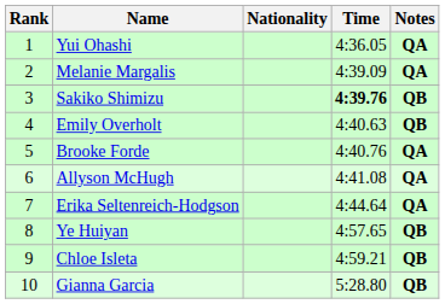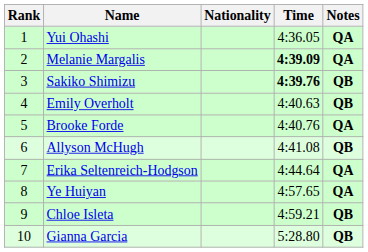 <table class="wikitable sortable" style="text-align:center">
 <tr>
 <th>Rank</th>
 <th>Name</th>
 <th>Nationality</th>
 <th>Time</th>
 <th>Notes</th>
 </tr>
 <tr bgcolor=ccffcc>
 <td>1</td>
 <td align=left><a href='#'>Yui Ohashi</a></td>
 <td align=left></td>
 <td>4:36.05</td>
 <td><strong>QA</strong></td>
 </tr>
 <tr bgcolor=ccffcc>
 <td>2</td>
 <td align=left><a href='#'>Melanie Margalis</a></td>
 <td align=left></td>
-<td>4:39.09</td>
+<td><strong>4:39.09</strong></td>
 <td><strong>QA</strong></td>
 </tr>
 <tr bgcolor=ccffcc>
 <td>3</td>
 <td align=left><a href='#'>Sakiko Shimizu</a></td>
 <td align=left></td>
 <td><strong>4:39.76</strong></td>
 <td><strong>QB</strong></td>
 </tr>
 <tr bgcolor=ccffcc>
 <td>4</td>
 <td align=left><a href='#'>Emily Overholt</a></td>
 <td align=left></td>
 <td>4:40.63</td>
 <td><strong>QB</strong></td>
 </tr>
 <tr bgcolor=ccffcc>
 <td>5</td>
 <td align=left><a href='#'>Brooke Forde</a></td>
 <td align=left></td>
 <td>4:40.76</td>
 <td><strong>QA</strong></td>
 </tr>
 <tr bgcolor=ddffdd>
 <td>6</td>
 <td align=left><a href='#'>Allyson McHugh</a></td>
 <td align=left></td>
 <td>4:41.08</td>
-<td><strong>QA</strong></td>
+<td><strong>QB</strong></td>
 </tr>
 <tr bgcolor=ccffcc>
 <td>7</td>
 <td align=left><a href='#'>Erika Seltenreich-Hodgson</a></td>
 <td align=left></td>
 <td>4:44.64</td>
 <td><strong>QA</strong></td>
 </tr>
 <tr bgcolor=ccffcc>
 <td>8</td>
 <td align=left><a href='#'>Ye Huiyan</a></td>
 <td align=left></td>
 <td>4:57.65</td>
-<td><strong>QB</strong></td>
+<td><strong>QA</strong></td>
 </tr>
 <tr bgcolor=ccffcc>
 <td>9</td>
 <td align=left><a href='#'>Chloe Isleta</a></td>
 <td align=left></td>
 <td>4:59.21</td>
 <td><strong>QB</strong></td>
 </tr>
 <tr bgcolor=ddffdd>
 <td>10</td>
 <td align=left><a href='#'>Gianna Garcia</a></td>
 <td align=left></td>
 <td>5:28.80</td>
 <td><strong>QB</strong></td>
 </tr>
 </table>
